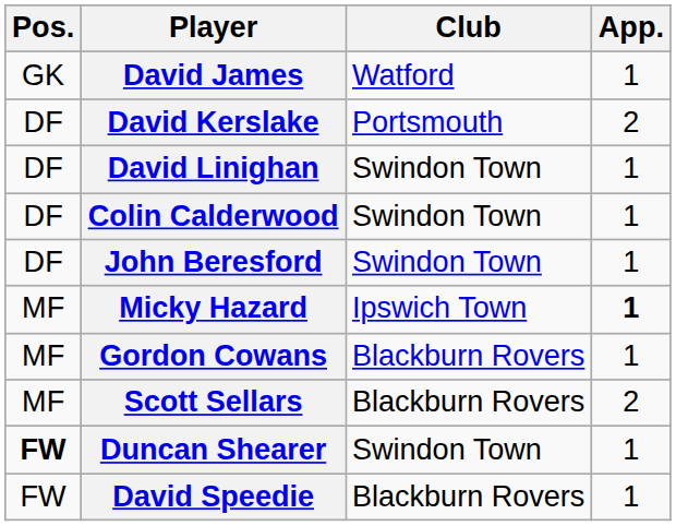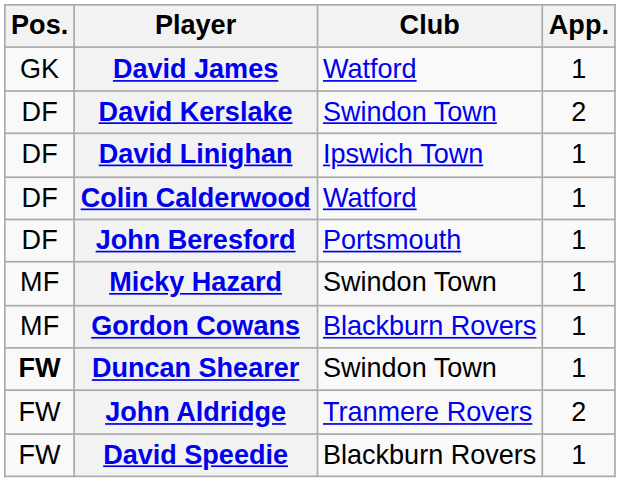 <table class="wikitable plainrowheaders" style="text-align: left">
 <tr>
 <th scope=col>Pos.</th>
 <th scope=col>Player</th>
 <th scope=col>Club</th>
 <th scope=col>App.</th>
 </tr>
 <tr>
 <td style=text-align:center>GK</td>
 <th scope=row><a href='#'>David James</a></th>
 <td><a href='#'>Watford</a></td>
 <td style=text-align:center>1</td>
 </tr>
 <tr>
 <td style=text-align:center>DF</td>
 <th scope=row><a href='#'>David Kerslake</a> </th>
-<td><a href='#'>Portsmouth</a></td>
+<td><a href='#'>Swindon Town</a></td>
 <td style=text-align:center>2</td>
 </tr>
 <tr>
 <td style=text-align:center>DF</td>
 <th scope=row><a href='#'>David Linighan</a></th>
-<td>Swindon Town</td>
+<td><a href='#'>Ipswich Town</a></td>
 <td style=text-align:center>1</td>
 </tr>
 <tr>
 <td style=text-align:center>DF</td>
 <th scope=row><a href='#'>Colin Calderwood</a></th>
-<td>Swindon Town</td>
+<td><a href='#'>Watford</a></td>
 <td style=text-align:center>1</td>
 </tr>
 <tr>
 <td style=text-align:center>DF</td>
 <th scope=row><a href='#'>John Beresford</a></th>
-<td><a href='#'>Swindon Town</a></td>
+<td><a href='#'>Portsmouth</a></td>
 <td style=text-align:center>1</td>
 </tr>
 <tr>
 <td style=text-align:center>MF</td>
 <th scope=row><a href='#'>Micky Hazard</a></th>
-<td><a href='#'>Ipswich Town</a></td>
-<td style=text-align:center><strong>1</strong></td>
+<td>Swindon Town</td>
+<td style=text-align:center>1</td>
 </tr>
 <tr>
 <td style=text-align:center>MF</td>
 <th scope=row><a href='#'>Gordon Cowans</a></th>
 <td><a href='#'>Blackburn Rovers</a></td>
 <td style=text-align:center>1</td>
-</tr>
-<tr>
-<td style=text-align:center>MF</td>
-<th scope=row><a href='#'>Scott Sellars</a> </th>
-<td>Blackburn Rovers</td>
-<td style=text-align:center>2</td>
 </tr>
 <tr>
 <td style=text-align:center><strong>FW</strong></td>
 <th scope=row><a href='#'>Duncan Shearer</a></th>
 <td>Swindon Town</td>
 <td style=text-align:center>1</td>
 </tr>
 <tr>
 <td style=text-align:center>FW</td>
+<th scope=row><a href='#'>John Aldridge</a></th>
+<td><a href='#'>Tranmere Rovers</a></td>
+<td style=text-align:center>2</td>
+</tr>
+<tr>
+<td style=text-align:center>FW</td>
 <th scope=row><a href='#'>David Speedie</a></th>
 <td>Blackburn Rovers</td>
 <td style=text-align:center>1</td>
 </tr>
 </table>
